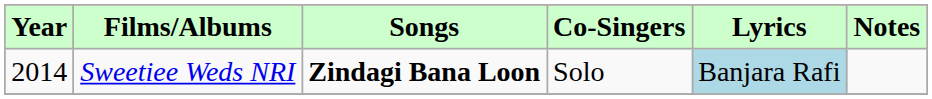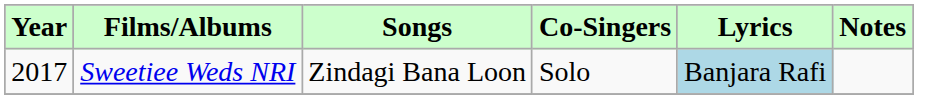 <table class="wikitable sortable">
 <tr>
 <th style="background:#cfc; text-align:center;"><strong>Year</strong></th>
 <th style="background:#cfc; text-align:center;"><strong>Films/Albums</strong></th>
 <th style="background:#cfc; text-align:center;"><strong>Songs</strong></th>
 <th style="background:#cfc; text-align:center;"><strong>Co-Singers</strong></th>
 <th style="background:#cfc; text-align:center;"><strong>Lyrics</strong></th>
 <th style="background:#cfc; text-align:center;"><strong>Notes</strong></th>
 </tr>
 <tr>
-<td>2014</td>
+<td>2017</td>
 <td><em><a href='#'>Sweetiee Weds NRI</a></em></td>
-<td><strong>Zindagi Bana Loon</strong></td>
+<td>Zindagi Bana Loon</td>
 <td>Solo</td>
 <td style="background: lightblue;">Banjara Rafi</td>
 <td></td>
 </tr>
 <tr>
 </tr>
 </table>
